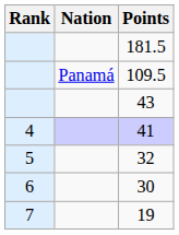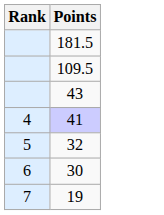 <table class="wikitable sortable" style="text-align:center">
 <tr>
 <th>Rank</th>
-<th>Nation</th>
 <th>Points</th>
 </tr>
 <tr>
 <td bgcolor = DDEEFF></td>
-<td align=left></td>
 <td>181.5</td>
 </tr>
 <tr>
 <td bgcolor = DDEEFF></td>
-<td align=left> <a href='#'>Panamá</a></td>
 <td>109.5</td>
 </tr>
 <tr>
 <td bgcolor = DDEEFF></td>
-<td align=left></td>
 <td>43</td>
 </tr>
 <tr style="background-color:#ccccff">
 <td bgcolor = DDEEFF>4</td>
-<td align=left></td>
 <td>41</td>
 </tr>
 <tr>
 <td bgcolor = DDEEFF>5</td>
-<td align=left></td>
 <td>32</td>
 </tr>
 <tr>
 <td bgcolor = DDEEFF>6</td>
-<td align=left></td>
 <td>30</td>
 </tr>
 <tr>
 <td bgcolor = DDEEFF>7</td>
-<td align=left></td>
 <td>19</td>
 </tr>
 </table>
